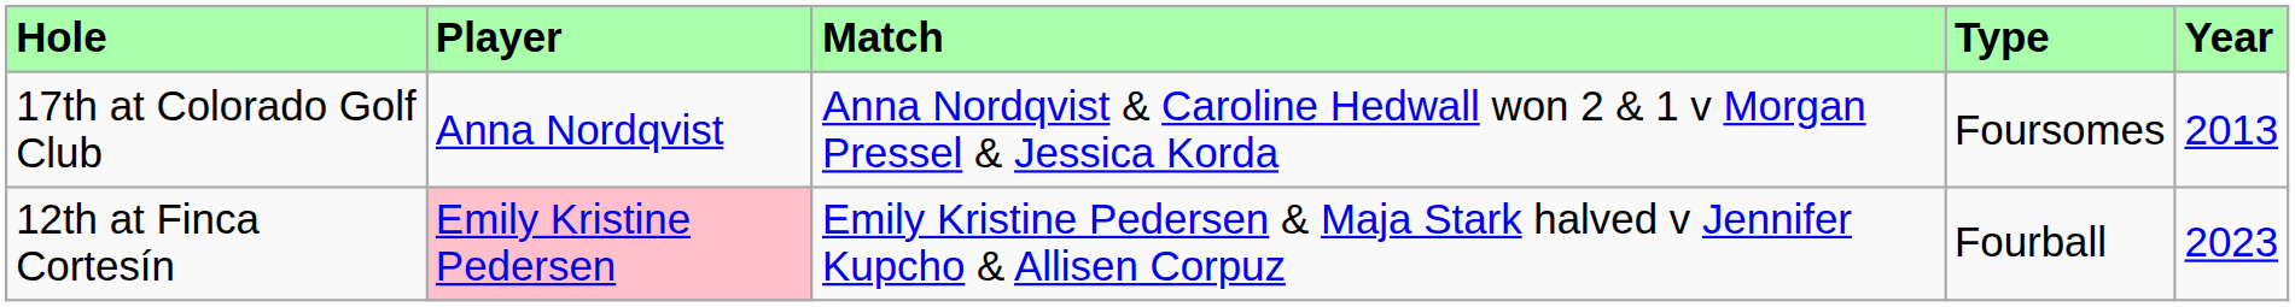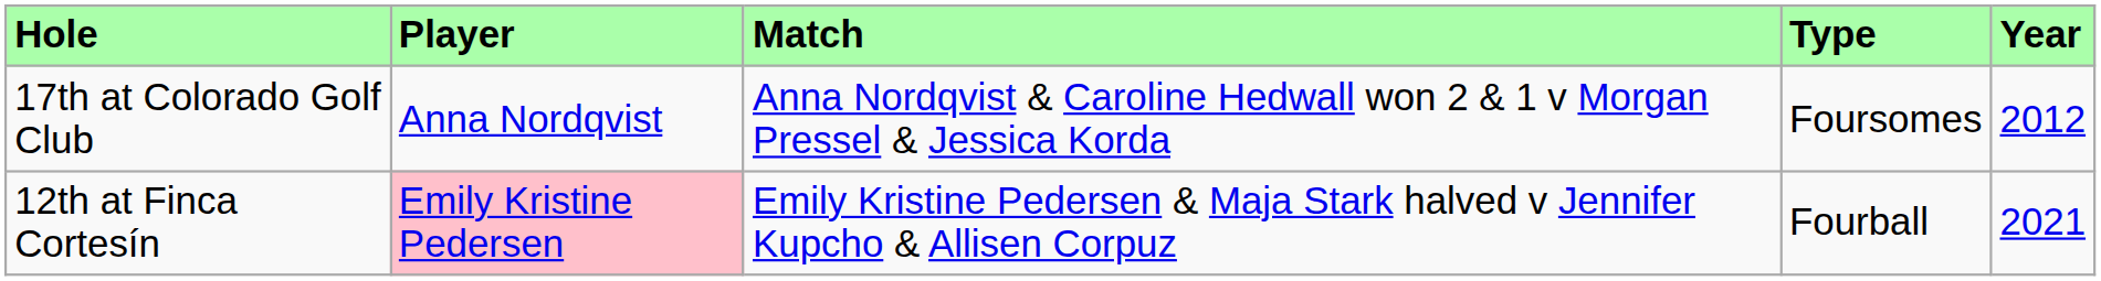 <table class="wikitable">
 <tr style="background:#aaffaa;" style="text-align:center">
 <td><strong>Hole</strong></td>
 <td><strong>Player</strong></td>
 <td><strong>Match</strong></td>
 <td><strong>Type</strong></td>
 <td><strong>Year</strong></td>
 </tr>
 <tr>
 <td>17th at Colorado Golf Club</td>
 <td><a href='#'>Anna Nordqvist</a></td>
 <td><a href='#'>Anna Nordqvist</a> & <a href='#'>Caroline Hedwall</a> won 2 & 1 v <a href='#'>Morgan Pressel</a> & <a href='#'>Jessica Korda</a></td>
 <td>Foursomes</td>
-<td><a href='#'>2013</a></td>
+<td><a href='#'>2012</a></td>
 </tr>
 <tr>
 <td>12th at Finca Cortesín</td>
 <td style="background: pink;"><a href='#'>Emily Kristine Pedersen</a></td>
 <td><a href='#'>Emily Kristine Pedersen</a> & <a href='#'>Maja Stark</a> halved v <a href='#'>Jennifer Kupcho</a> & <a href='#'>Allisen Corpuz</a></td>
 <td>Fourball</td>
-<td><a href='#'>2023</a></td>
+<td><a href='#'>2021</a></td>
 </tr>
 </table>
